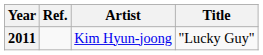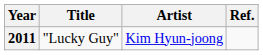 <table class="wikitable plainrowheaders">
 <tr>
 <th scope="col">Year</th>
+<th scope="col">Title</th>
+<th scope="col">Artist</th>
 <th scope="col">Ref.</th>
-<th scope="col">Artist</th>
-<th scope="col">Title</th>
 </tr>
 <tr>
 <th scope="row">2011</th>
+<td>"Lucky Guy"</td>
+<td><a href='#'>Kim Hyun-joong</a></td>
 <td align="center"></td>
-<td><a href='#'>Kim Hyun-joong</a></td>
-<td>"Lucky Guy"</td>
 </tr>
 </table>
